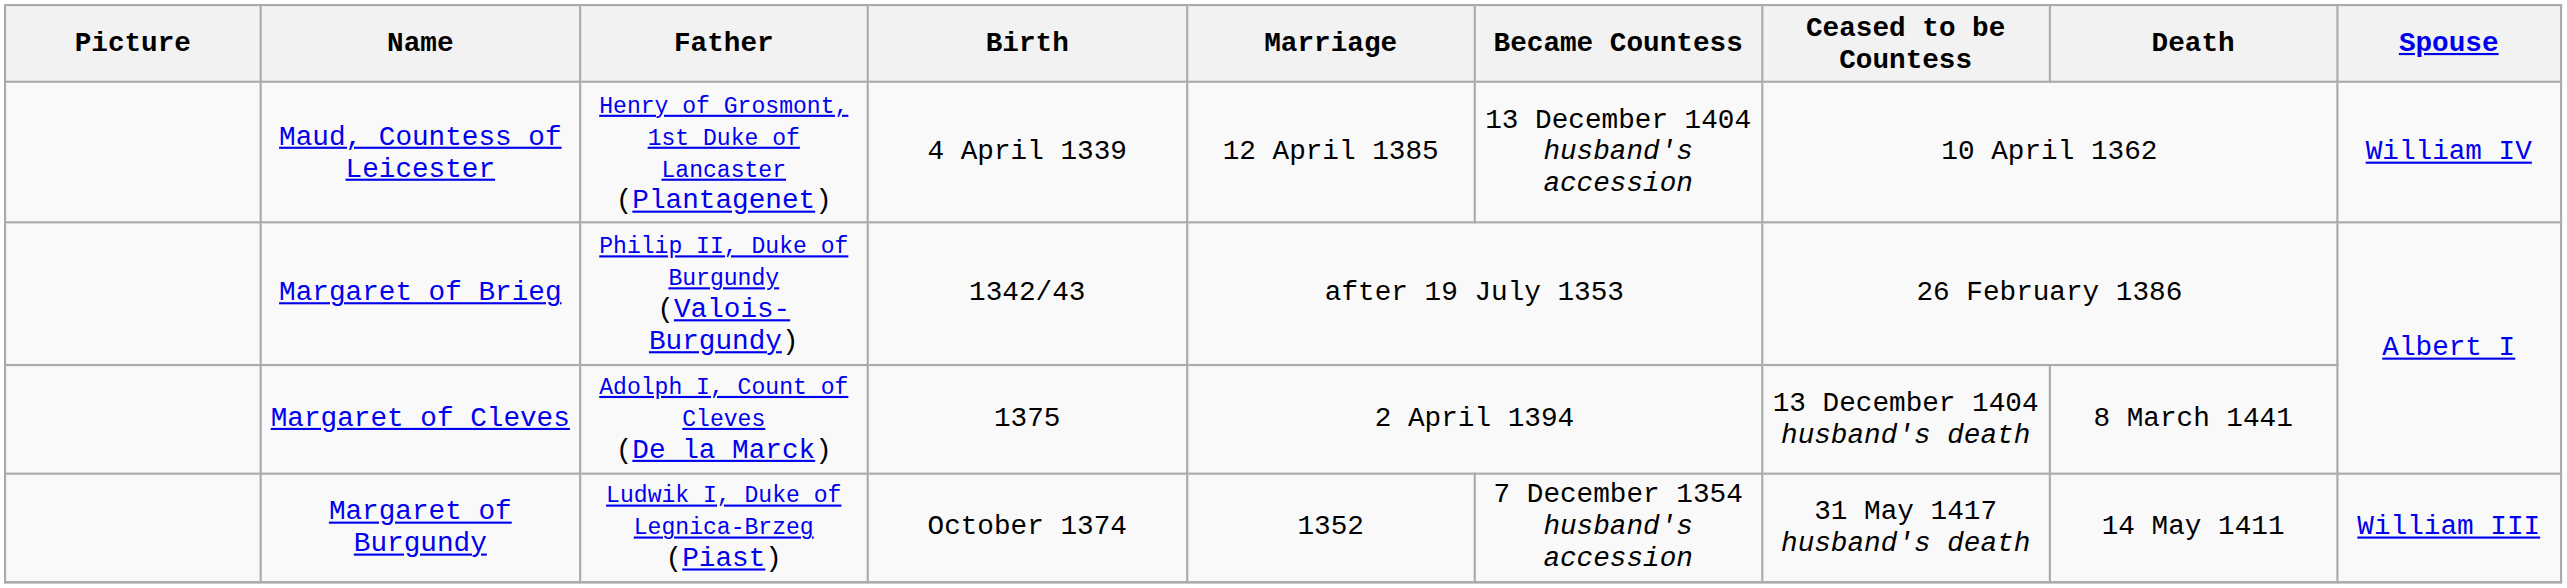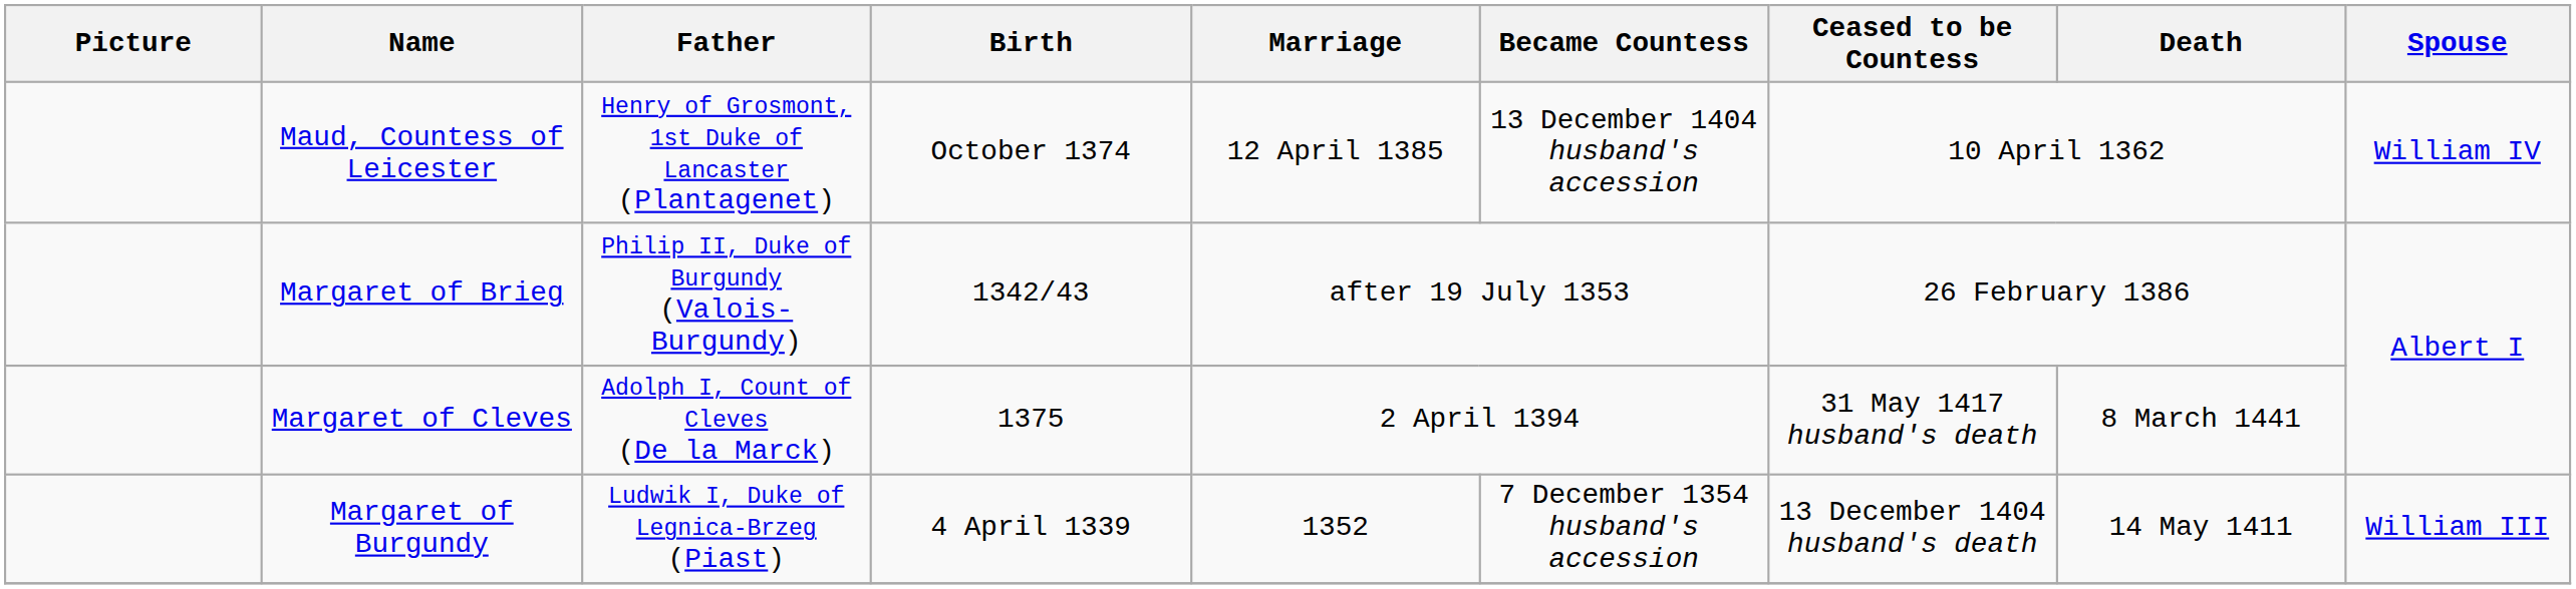 <table width=95% class="wikitable">
 <tr>
 <th width = "8%">Picture</th>
 <th width = "10%">Name</th>
 <th width = "9%">Father</th>
 <th width = "10%">Birth</th>
 <th width = "9%">Marriage</th>
 <th width = "9%">Became Countess</th>
 <th width = "9%">Ceased to be Countess</th>
 <th width = "9%">Death</th>
 <th width = "7%"><a href='#'>Spouse</a></th>
 </tr>
 <tr>
 <td align=center></td>
 <td align=center><a href='#'>Maud, Countess of Leicester</a></td>
 <td align="center"><small><a href='#'>Henry of Grosmont, 1st Duke of Lancaster</a></small><br>(<a href='#'>Plantagenet</a>)</td>
-<td align="center">4 April 1339</td>
+<td align="center">October 1374</td>
 <td align="center">12 April 1385</td>
 <td align="center">13 December 1404<br><em>husband's accession</em></td>
 <td align="center" colspan="2">10 April 1362</td>
 <td align="center"><a href='#'>William IV</a></td>
 </tr>
 <tr>
 <td align="center"></td>
 <td align="center"><a href='#'>Margaret of Brieg</a></td>
 <td align="center"><small><a href='#'>Philip II, Duke of Burgundy</a></small><br>(<a href='#'>Valois-Burgundy</a>)</td>
 <td align="center">1342/43</td>
 <td align="center" colspan="2">after 19 July 1353</td>
 <td align="center" colspan="2">26 February 1386</td>
 <td align="center" rowspan="2"><a href='#'>Albert I</a></td>
 </tr>
 <tr>
 <td align=center></td>
 <td align=center><a href='#'>Margaret of Cleves</a></td>
 <td align="center"><small><a href='#'>Adolph I, Count of Cleves</a></small><br>(<a href='#'>De la Marck</a>)</td>
 <td align="center">1375</td>
 <td align="center" colspan="2">2 April 1394</td>
-<td align="center">13 December 1404<br><em>husband's death</em></td>
+<td align="center">31 May 1417<br><em>husband's death</em></td>
 <td align="center">8 March 1441</td>
 </tr>
 <tr>
 <td align=center></td>
 <td align=center><a href='#'>Margaret of Burgundy</a></td>
 <td align="center"><small><a href='#'>Ludwik I, Duke of Legnica-Brzeg</a></small><br>(<a href='#'>Piast</a>)</td>
-<td align="center">October 1374</td>
+<td align="center">4 April 1339</td>
 <td align="center">1352</td>
 <td align="center">7 December 1354<br><em>husband's accession</em></td>
-<td align="center">31 May 1417<br><em>husband's death</em></td>
+<td align="center">13 December 1404<br><em>husband's death</em></td>
 <td align="center">14 May 1411</td>
 <td align="center"><a href='#'>William III</a></td>
 </tr>
 <tr>
 </tr>
 </table>
